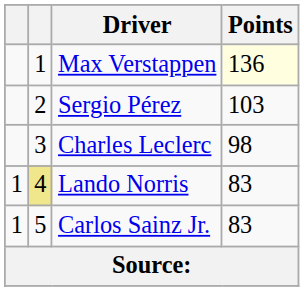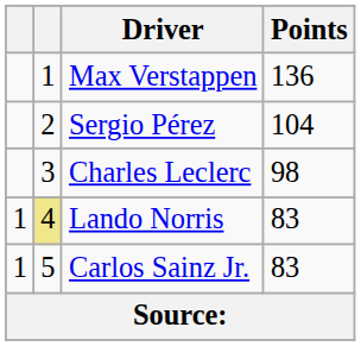 <table class="wikitable" style="font-size: 85%;">
 <tr>
 <th scope="col"></th>
 <th scope="col"></th>
 <th scope="col">Driver</th>
 <th scope="col">Points</th>
 </tr>
 <tr>
 <td align="left"></td>
 <td align="center">1</td>
 <td> <a href='#'>Max Verstappen</a></td>
-<td align="left" style="background: lightyellow;">136</td>
+<td align="left">136</td>
 </tr>
 <tr>
 <td align="left"></td>
 <td align="center">2</td>
 <td> <a href='#'>Sergio Pérez</a></td>
-<td align="left">103</td>
+<td align="left">104</td>
 </tr>
 <tr>
 <td align="left"></td>
 <td align="center">3</td>
 <td> <a href='#'>Charles Leclerc</a></td>
 <td align="left">98</td>
 </tr>
 <tr>
 <td align="left"> 1</td>
 <td align="center" style="background: khaki;">4</td>
 <td> <a href='#'>Lando Norris</a></td>
 <td align="left">83</td>
 </tr>
 <tr>
 <td align="left"> 1</td>
 <td align="center">5</td>
 <td> <a href='#'>Carlos Sainz Jr.</a></td>
 <td align="left">83</td>
 </tr>
 <tr>
 <th colspan=4>Source:</th>
 </tr>
 </table>
